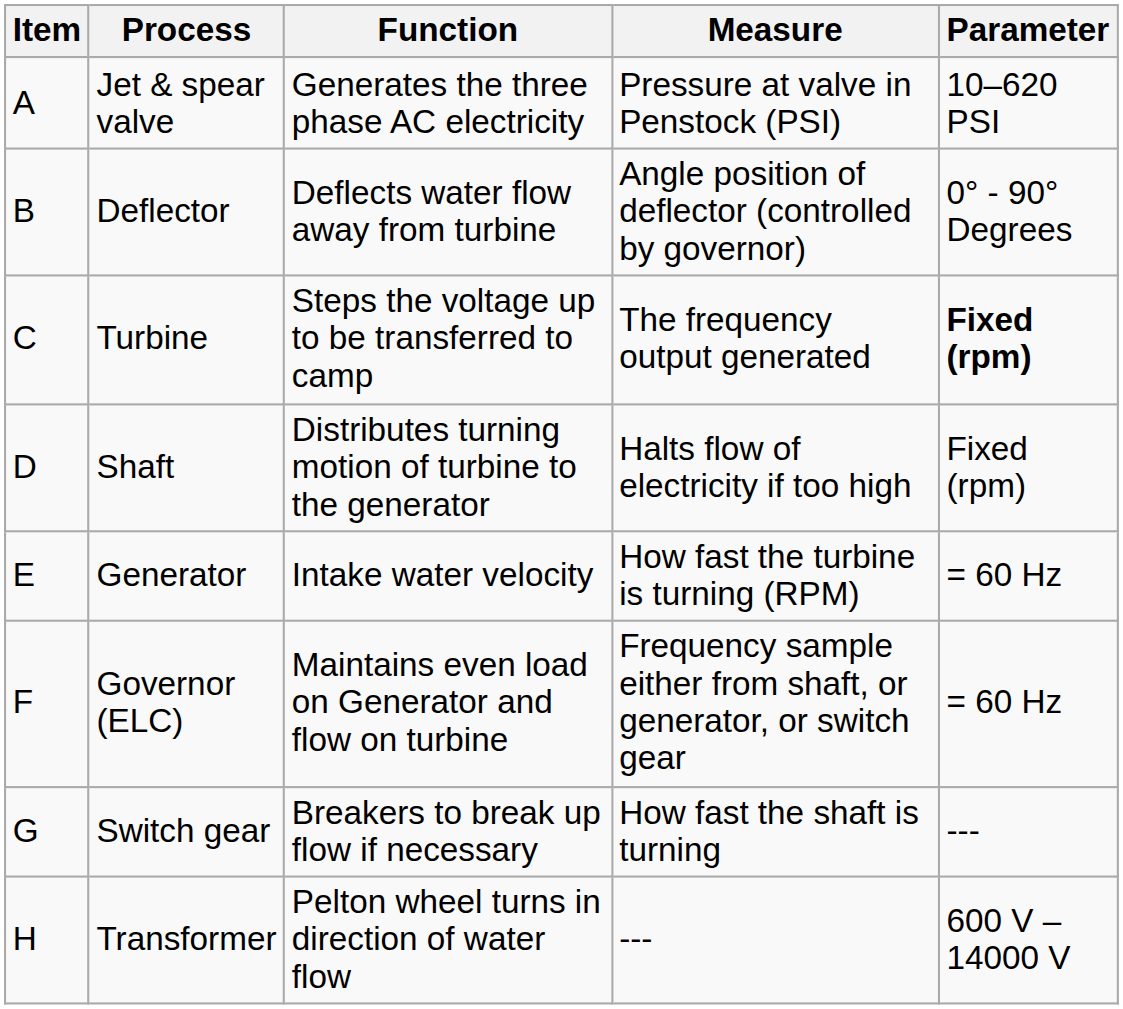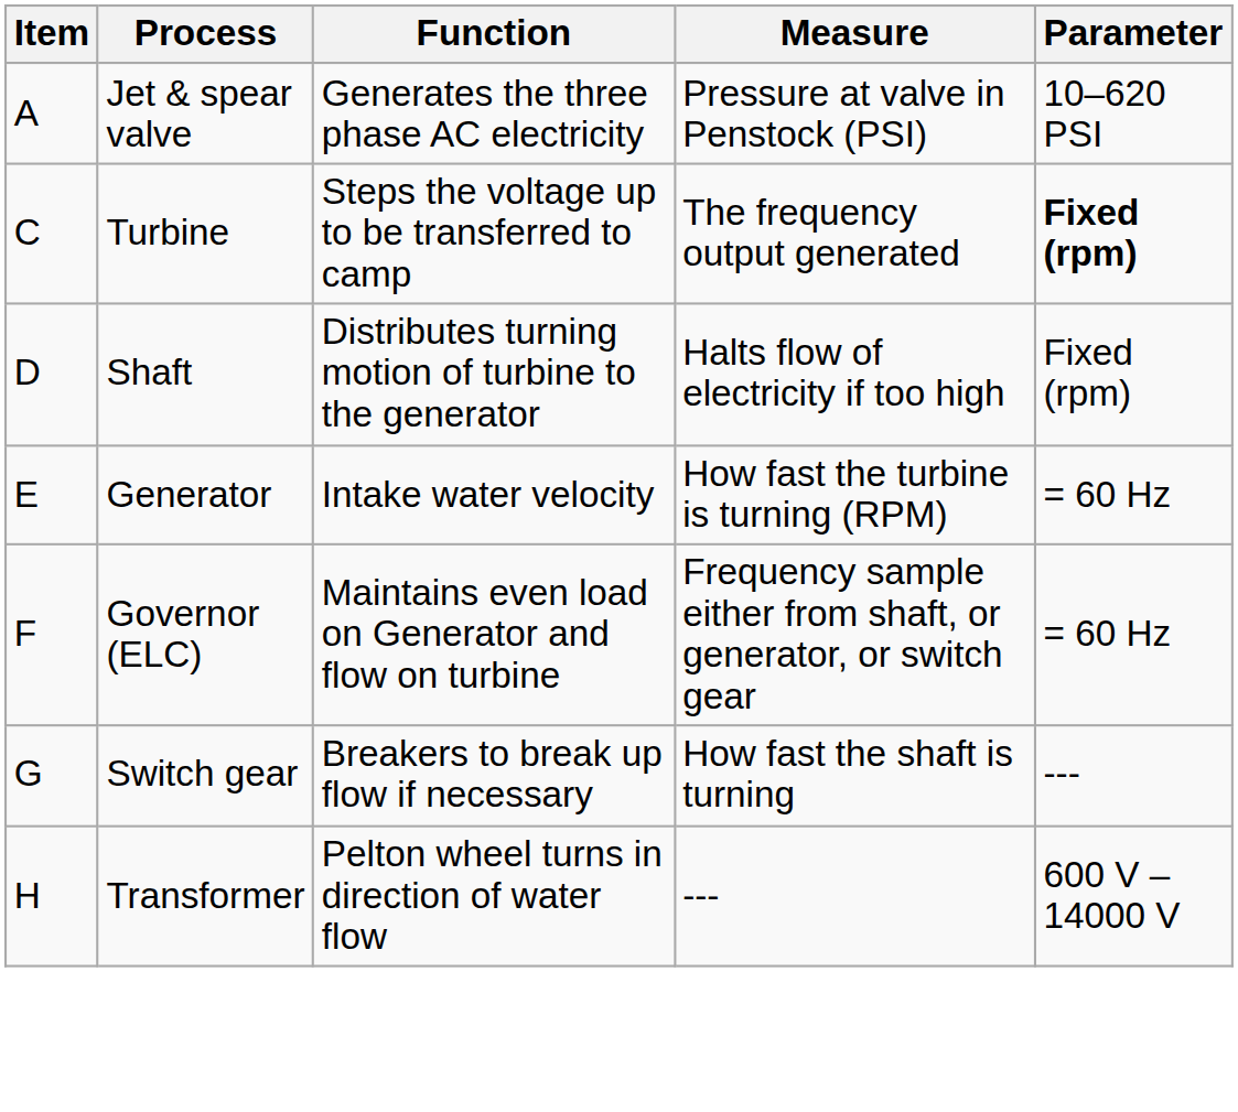 <table class="wikitable">
 <tr>
 <th width="10">Item</th>
 <th width="50">Process</th>
 <th width="150">Function</th>
 <th width="150">Measure</th>
 <th width="50">Parameter</th>
 </tr>
 <tr>
 <td>A</td>
 <td>Jet & spear valve</td>
 <td>Generates the three phase AC electricity</td>
 <td>Pressure at valve in Penstock (PSI)</td>
 <td>10–620 PSI</td>
-</tr>
-<tr>
-<td>B</td>
-<td>Deflector</td>
-<td>Deflects water flow away from turbine</td>
-<td>Angle position of deflector (controlled by governor)</td>
-<td>0° - 90° Degrees</td>
 </tr>
 <tr>
 <td>C</td>
 <td>Turbine</td>
 <td>Steps the voltage up to be transferred to camp</td>
 <td>The frequency output generated</td>
 <td><strong>Fixed (rpm)</strong></td>
 </tr>
 <tr>
 <td>D</td>
 <td>Shaft</td>
 <td>Distributes turning motion of turbine to the generator</td>
 <td>Halts flow of electricity if too high</td>
 <td>Fixed (rpm)</td>
 </tr>
 <tr>
 <td>E</td>
 <td>Generator</td>
 <td>Intake water velocity</td>
 <td>How fast the turbine is turning (RPM)</td>
 <td>= 60 Hz</td>
 </tr>
 <tr>
 <td>F</td>
 <td>Governor (ELC)</td>
 <td>Maintains even load on Generator and flow on turbine</td>
 <td>Frequency sample either from shaft, or generator, or switch gear</td>
 <td>= 60 Hz</td>
 </tr>
 <tr>
 <td>G</td>
 <td>Switch gear</td>
 <td>Breakers to break up flow if necessary</td>
 <td>How fast the shaft is turning</td>
 <td>---</td>
 </tr>
 <tr>
 <td>H</td>
 <td>Transformer</td>
 <td>Pelton wheel turns in direction of water flow</td>
 <td>---</td>
 <td>600 V – 14000 V</td>
 </tr>
 </table>
